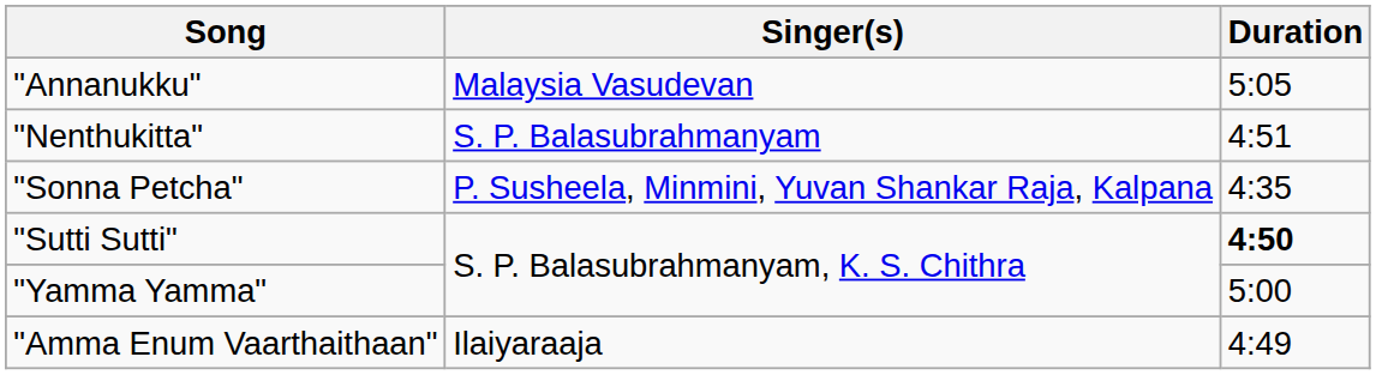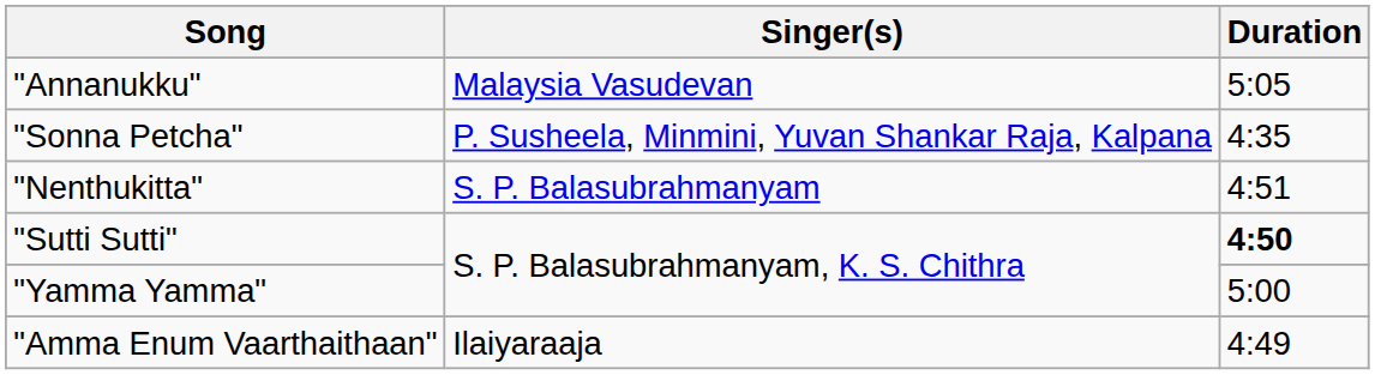 <table class="wikitable" style="font-size:95%;">
 <tr>
 <th>Song</th>
 <th>Singer(s)</th>
 <th>Duration</th>
 </tr>
 <tr>
 <td>"Annanukku"</td>
 <td><a href='#'>Malaysia Vasudevan</a></td>
 <td>5:05</td>
 </tr>
 <tr>
+<td>"Sonna Petcha"</td>
+<td><a href='#'>P. Susheela</a>, <a href='#'>Minmini</a>, <a href='#'>Yuvan Shankar Raja</a>, <a href='#'>Kalpana</a></td>
+<td>4:35</td>
+</tr>
+<tr>
 <td>"Nenthukitta"</td>
 <td><a href='#'>S. P. Balasubrahmanyam</a></td>
 <td>4:51</td>
-</tr>
-<tr>
-<td>"Sonna Petcha"</td>
-<td><a href='#'>P. Susheela</a>, <a href='#'>Minmini</a>, <a href='#'>Yuvan Shankar Raja</a>, <a href='#'>Kalpana</a></td>
-<td>4:35</td>
 </tr>
 <tr>
 <td>"Sutti Sutti"</td>
 <td rowspan=2>S. P. Balasubrahmanyam, <a href='#'>K. S. Chithra</a></td>
 <td><strong>4:50</strong></td>
 </tr>
 <tr>
 <td>"Yamma Yamma"</td>
 <td>5:00</td>
 </tr>
 <tr>
 <td>"Amma Enum Vaarthaithaan"</td>
 <td>Ilaiyaraaja</td>
 <td>4:49</td>
 </tr>
 </table>
